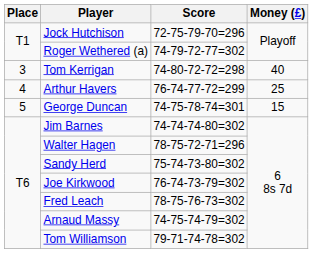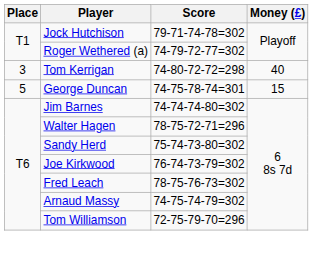 <table class=wikitable>
 <tr>
 <th>Place</th>
 <th>Player</th>
 <th>Score</th>
 <th>Money (<a href='#'>£</a>)</th>
 </tr>
 <tr>
 <td rowspan=2 align=center>T1</td>
 <td> <a href='#'>Jock Hutchison</a></td>
-<td>72-75-79-70=296</td>
+<td>79-71-74-78=302</td>
 <td rowspan=2 align=center>Playoff</td>
 </tr>
 <tr>
 <td> <a href='#'>Roger Wethered</a> (a)</td>
 <td>74-79-72-77=302</td>
 </tr>
 <tr>
 <td align=center>3</td>
 <td> <a href='#'>Tom Kerrigan</a></td>
 <td>74-80-72-72=298</td>
 <td align=center>40</td>
-</tr>
-<tr>
-<td align=center>4</td>
-<td> <a href='#'>Arthur Havers</a></td>
-<td>76-74-77-72=299</td>
-<td align=center>25</td>
 </tr>
 <tr>
 <td align=center>5</td>
 <td> <a href='#'>George Duncan</a></td>
 <td>74-75-78-74=301</td>
 <td align=center>15</td>
 </tr>
 <tr>
 <td rowspan=7 align=center>T6</td>
 <td> <a href='#'>Jim Barnes</a></td>
 <td>74-74-74-80=302</td>
 <td rowspan=7 align=center>6<br>8s 7d</td>
 </tr>
 <tr>
 <td> <a href='#'>Walter Hagen</a></td>
 <td>78-75-72-71=296</td>
 </tr>
 <tr>
 <td> <a href='#'>Sandy Herd</a></td>
 <td>75-74-73-80=302</td>
 </tr>
 <tr>
 <td> <a href='#'>Joe Kirkwood</a></td>
 <td>76-74-73-79=302</td>
 </tr>
 <tr>
 <td> <a href='#'>Fred Leach</a></td>
 <td>78-75-76-73=302</td>
 </tr>
 <tr>
 <td> <a href='#'>Arnaud Massy</a></td>
 <td>74-75-74-79=302</td>
 </tr>
 <tr>
 <td> <a href='#'>Tom Williamson</a></td>
-<td>79-71-74-78=302</td>
+<td>72-75-79-70=296</td>
 </tr>
 </table>
